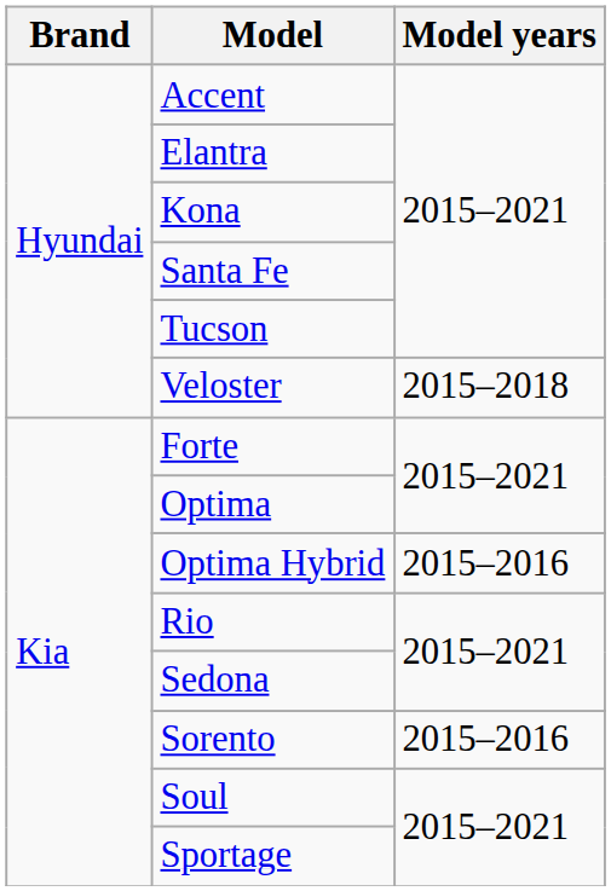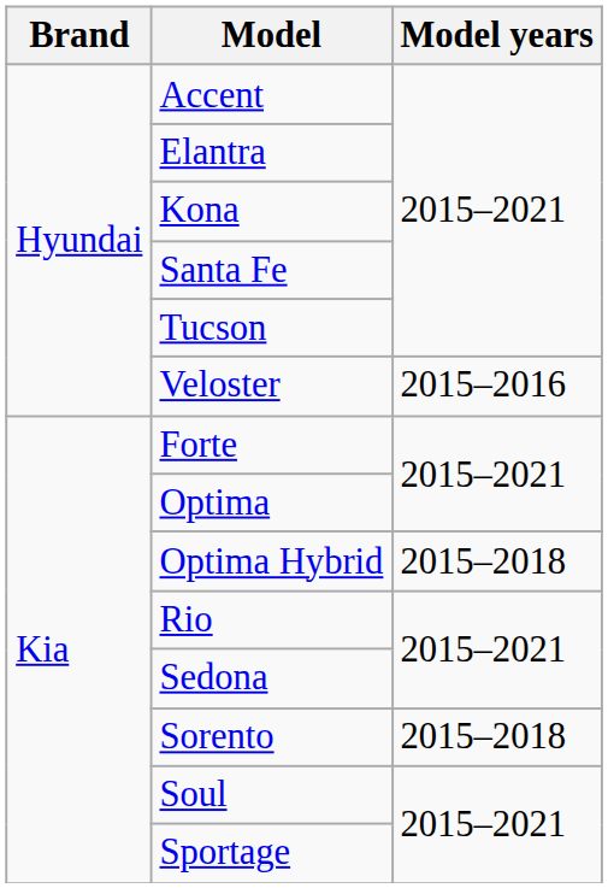 <table class="wikitable collapsible" style="float: right;">
 <tr>
 <th>Brand</th>
 <th>Model</th>
 <th>Model years</th>
 </tr>
 <tr>
 <td rowspan="6"><a href='#'>Hyundai</a></td>
 <td><a href='#'>Accent</a></td>
 <td rowspan="5">2015–2021</td>
 </tr>
 <tr>
 <td><a href='#'>Elantra</a></td>
 </tr>
 <tr>
 <td><a href='#'>Kona</a></td>
 </tr>
 <tr>
 <td><a href='#'>Santa Fe</a></td>
 </tr>
 <tr>
 <td><a href='#'>Tucson</a></td>
 </tr>
 <tr>
 <td><a href='#'>Veloster</a></td>
-<td>2015–2018</td>
+<td>2015–2016</td>
 </tr>
 <tr>
 <td rowspan="8"><a href='#'>Kia</a></td>
 <td><a href='#'>Forte</a></td>
 <td rowspan="2">2015–2021</td>
 </tr>
 <tr>
 <td><a href='#'>Optima</a></td>
 </tr>
 <tr>
 <td><a href='#'>Optima Hybrid</a></td>
-<td>2015–2016</td>
+<td>2015–2018</td>
 </tr>
 <tr>
 <td><a href='#'>Rio</a></td>
 <td rowspan="2">2015–2021</td>
 </tr>
 <tr>
 <td><a href='#'>Sedona</a></td>
 </tr>
 <tr>
 <td><a href='#'>Sorento</a></td>
-<td>2015–2016</td>
+<td>2015–2018</td>
 </tr>
 <tr>
 <td><a href='#'>Soul</a></td>
 <td rowspan="2">2015–2021</td>
 </tr>
 <tr>
 <td><a href='#'>Sportage</a></td>
 </tr>
 </table>
